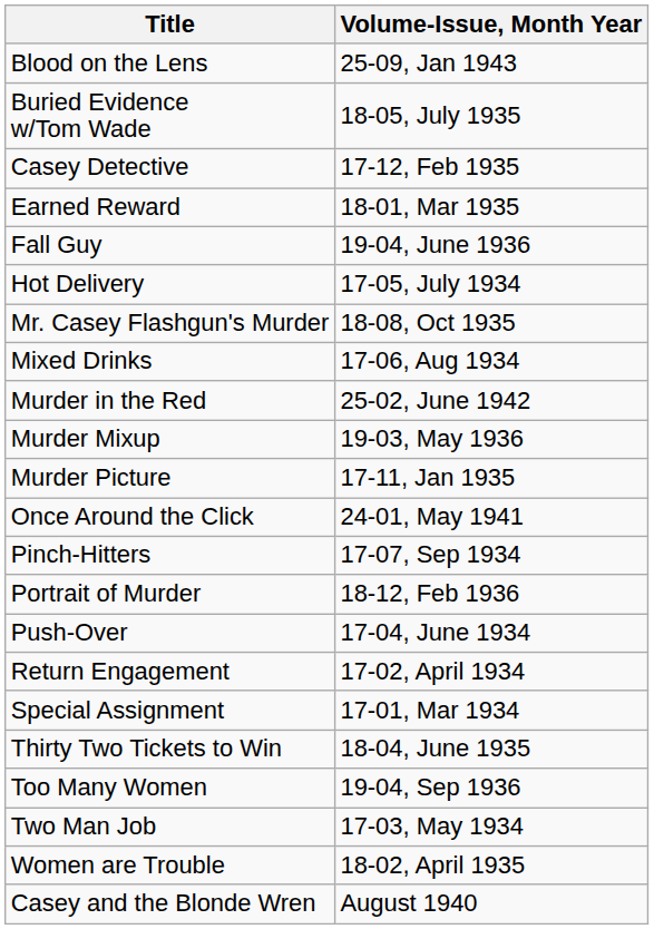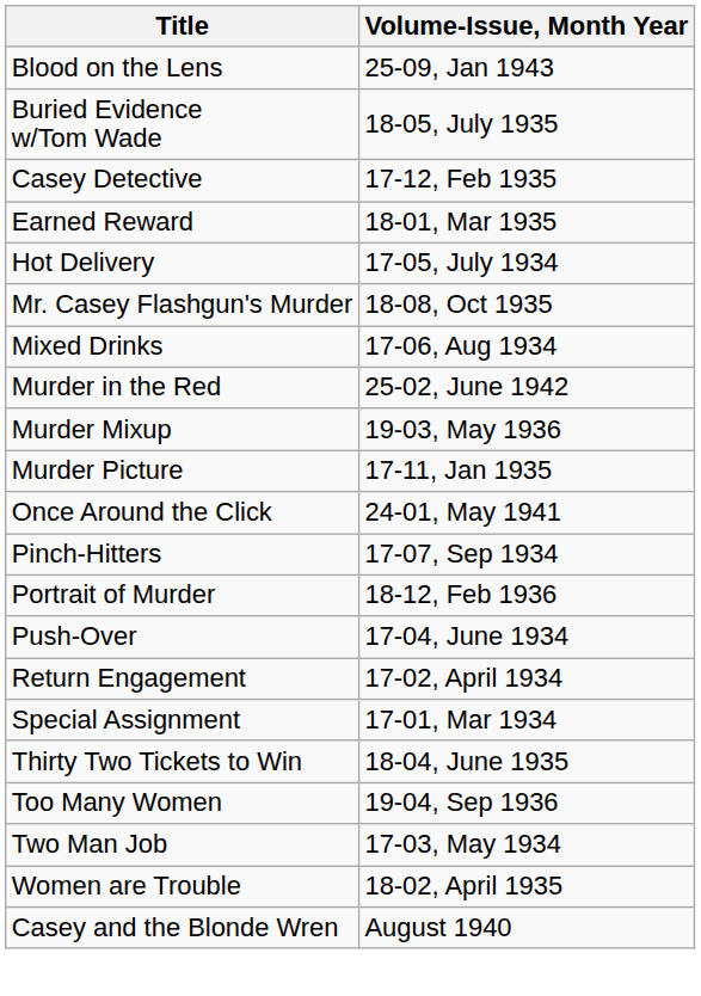 <table class="wikitable sortable">
 <tr>
 <th>Title</th>
 <th>Volume-Issue, Month Year</th>
 </tr>
 <tr>
 <td>Blood on the Lens</td>
 <td>25-09, Jan 1943</td>
 </tr>
 <tr>
 <td>Buried Evidence<br>w/Tom Wade</td>
 <td>18-05, July 1935</td>
 </tr>
 <tr>
 <td>Casey Detective</td>
 <td>17-12, Feb 1935</td>
 </tr>
 <tr>
 <td>Earned Reward</td>
 <td>18-01, Mar 1935</td>
-</tr>
-<tr>
-<td>Fall Guy</td>
-<td>19-04, June 1936</td>
 </tr>
 <tr>
 <td>Hot Delivery</td>
 <td>17-05, July 1934</td>
 </tr>
 <tr>
 <td>Mr. Casey Flashgun's Murder</td>
 <td>18-08, Oct 1935</td>
 </tr>
 <tr>
 <td>Mixed Drinks</td>
 <td>17-06, Aug 1934</td>
 </tr>
 <tr>
 <td>Murder in the Red</td>
 <td>25-02, June 1942</td>
 </tr>
 <tr>
 <td>Murder Mixup</td>
 <td>19-03, May 1936</td>
 </tr>
 <tr>
 <td>Murder Picture</td>
 <td>17-11, Jan 1935</td>
 </tr>
 <tr>
 <td>Once Around the Click</td>
 <td>24-01, May 1941</td>
 </tr>
 <tr>
 <td>Pinch-Hitters</td>
 <td>17-07, Sep 1934</td>
 </tr>
 <tr>
 <td>Portrait of Murder</td>
 <td>18-12, Feb 1936</td>
 </tr>
 <tr>
 <td>Push-Over</td>
 <td>17-04, June 1934</td>
 </tr>
 <tr>
 <td>Return Engagement</td>
 <td>17-02, April 1934</td>
 </tr>
 <tr>
 <td>Special Assignment</td>
 <td>17-01, Mar 1934</td>
 </tr>
 <tr>
 <td>Thirty Two Tickets to Win</td>
 <td>18-04, June 1935</td>
 </tr>
 <tr>
 <td>Too Many Women</td>
 <td>19-04, Sep 1936</td>
 </tr>
 <tr>
 <td>Two Man Job</td>
 <td>17-03, May 1934</td>
 </tr>
 <tr>
 <td>Women are Trouble</td>
 <td>18-02, April 1935</td>
 </tr>
 <tr>
 <td>Casey and the Blonde Wren</td>
 <td>August 1940</td>
 </tr>
 </table>
